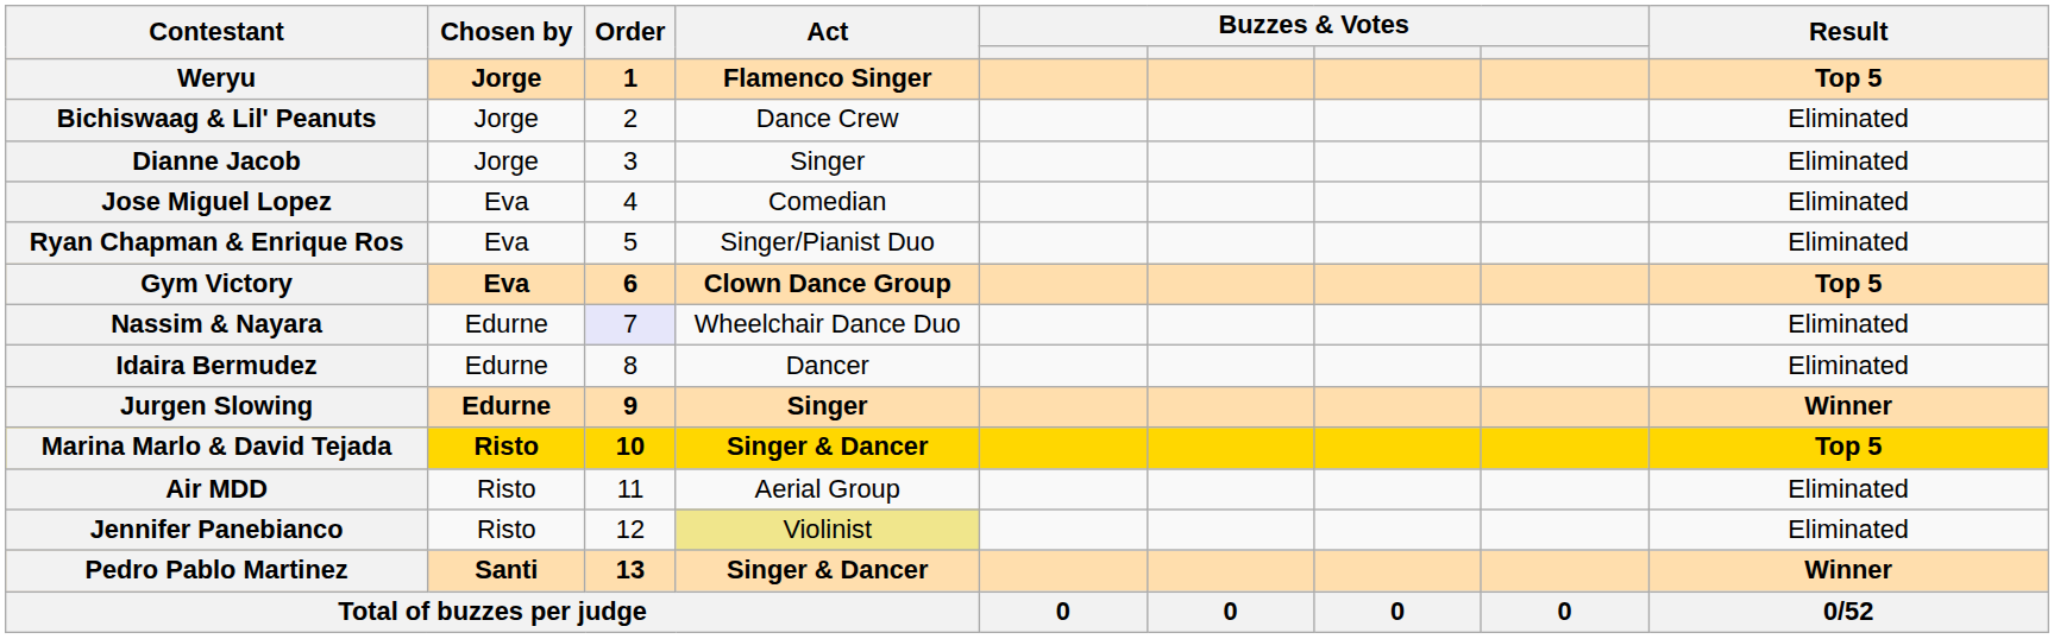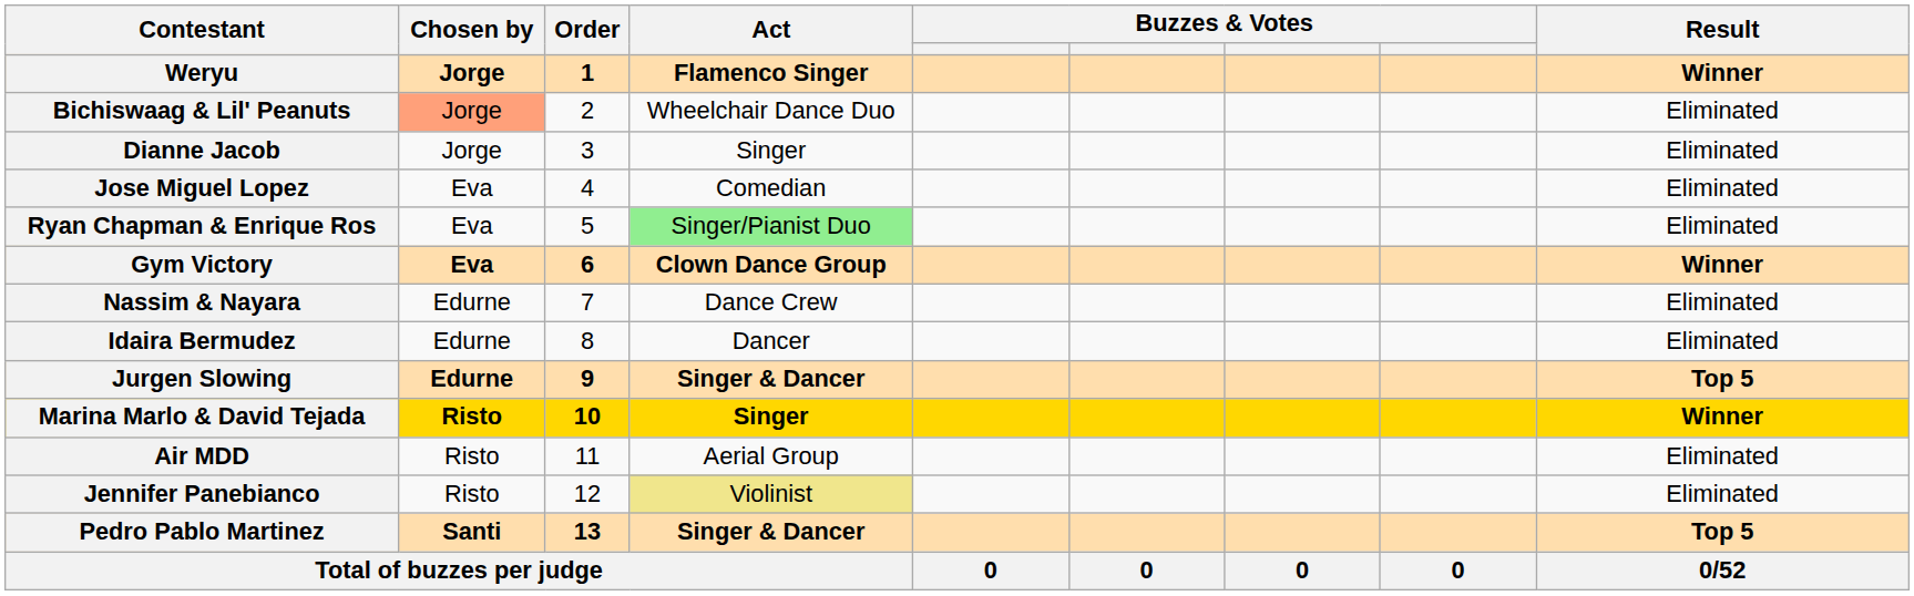 <table class="wikitable plainrowheaders" style="width:100%; text-align:center;">
 <tr>
 <th scope="col" rowspan="2" class="unsortable" style="width:15;">Contestant</th>
 <th scope="col" rowspan="2" class="unsortable" style="width:15;">Chosen by</th>
 <th scope="col" rowspan="2" style="width:3;">Order</th>
 <th scope="col" rowspan="2" class="unsortable" style="width:15;">Act</th>
 <th scope="col" colspan="4" class="unsortable" style="width:20;">Buzzes & Votes</th>
 <th scope="col" rowspan="2" style="width:15em;">Result</th>
 </tr>
 <tr>
 <th scope="col" style="width:6em;"></th>
 <th scope="col" style="width:6em;"></th>
 <th scope="col" style="width:6em;"></th>
 <th scope="col" style="width:6em;"></th>
 </tr>
 <tr bgcolor="navajowhite">
 <th>Weryu</th>
 <td><strong>Jorge</strong></td>
 <td><strong>1</strong></td>
 <td><strong>Flamenco Singer</strong></td>
 <td></td>
 <td></td>
 <td></td>
 <td></td>
-<td><strong>Top 5</strong></td>
+<td><strong>Winner</strong></td>
 </tr>
 <tr>
 <th>Bichiswaag & Lil' Peanuts</th>
-<td>Jorge</td>
+<td style="background: lightsalmon;">Jorge</td>
 <td>2</td>
-<td>Dance Crew</td>
+<td>Wheelchair Dance Duo</td>
 <td></td>
 <td></td>
 <td></td>
 <td></td>
 <td>Eliminated</td>
 </tr>
 <tr>
 <th>Dianne Jacob</th>
 <td>Jorge</td>
 <td>3</td>
 <td>Singer</td>
 <td></td>
 <td></td>
 <td></td>
 <td></td>
 <td>Eliminated</td>
 </tr>
 <tr>
 <th>Jose Miguel Lopez</th>
 <td>Eva</td>
 <td>4</td>
 <td>Comedian</td>
 <td></td>
 <td></td>
 <td></td>
 <td></td>
 <td>Eliminated</td>
 </tr>
 <tr>
 <th>Ryan Chapman & Enrique Ros</th>
 <td>Eva</td>
 <td>5</td>
-<td>Singer/Pianist Duo</td>
+<td style="background: lightgreen;">Singer/Pianist Duo</td>
 <td></td>
 <td></td>
 <td></td>
 <td></td>
 <td>Eliminated</td>
 </tr>
 <tr bgcolor="navajowhite">
 <th>Gym Victory</th>
 <td><strong>Eva</strong></td>
 <td><strong>6</strong></td>
 <td><strong>Clown Dance Group</strong></td>
 <td></td>
 <td></td>
 <td></td>
 <td></td>
-<td><strong>Top 5</strong></td>
+<td><strong>Winner</strong></td>
 </tr>
 <tr>
 <th>Nassim & Nayara</th>
 <td>Edurne</td>
-<td style="background: lavender;">7</td>
-<td>Wheelchair Dance Duo</td>
+<td>7</td>
+<td>Dance Crew</td>
 <td></td>
 <td></td>
 <td></td>
 <td></td>
 <td>Eliminated</td>
 </tr>
 <tr>
 <th>Idaira Bermudez</th>
 <td>Edurne</td>
 <td>8</td>
 <td>Dancer</td>
 <td></td>
 <td></td>
 <td></td>
 <td></td>
 <td>Eliminated</td>
 </tr>
 <tr bgcolor="navajowhite">
 <th>Jurgen Slowing</th>
 <td><strong>Edurne</strong></td>
 <td><strong>9</strong></td>
+<td><strong>Singer & Dancer</strong></td>
+<td></td>
+<td></td>
+<td></td>
+<td></td>
+<td><strong>Top 5</strong></td>
+</tr>
+<tr style="background:gold;">
+<th>Marina Marlo & David Tejada</th>
+<td><strong>Risto</strong></td>
+<td><strong>10</strong></td>
 <td><strong>Singer</strong></td>
 <td></td>
 <td></td>
 <td></td>
 <td></td>
 <td><strong>Winner</strong></td>
-</tr>
-<tr style="background:gold;">
-<th>Marina Marlo & David Tejada</th>
-<td><strong>Risto</strong></td>
-<td><strong>10</strong></td>
-<td><strong>Singer & Dancer</strong></td>
-<td></td>
-<td></td>
-<td></td>
-<td></td>
-<td><strong>Top 5</strong></td>
 </tr>
 <tr>
 <th>Air MDD</th>
 <td>Risto</td>
 <td>11</td>
 <td>Aerial Group</td>
 <td></td>
 <td></td>
 <td></td>
 <td></td>
 <td>Eliminated</td>
 </tr>
 <tr>
 <th>Jennifer Panebianco</th>
 <td>Risto</td>
 <td>12</td>
 <td style="background: khaki;">Violinist</td>
 <td></td>
 <td></td>
 <td></td>
 <td></td>
 <td>Eliminated</td>
 </tr>
 <tr bgcolor="navajowhite">
 <th>Pedro Pablo Martinez</th>
 <td><strong>Santi</strong></td>
 <td><strong>13</strong></td>
 <td><strong>Singer & Dancer</strong></td>
 <td></td>
 <td></td>
 <td></td>
 <td></td>
-<td><strong>Winner</strong></td>
+<td><strong>Top 5</strong></td>
 </tr>
 <tr>
 <th colspan="4">Total of buzzes per judge</th>
 <th>0</th>
 <th>0</th>
 <th>0</th>
 <th>0</th>
 <th>0/52</th>
 </tr>
 </table>
